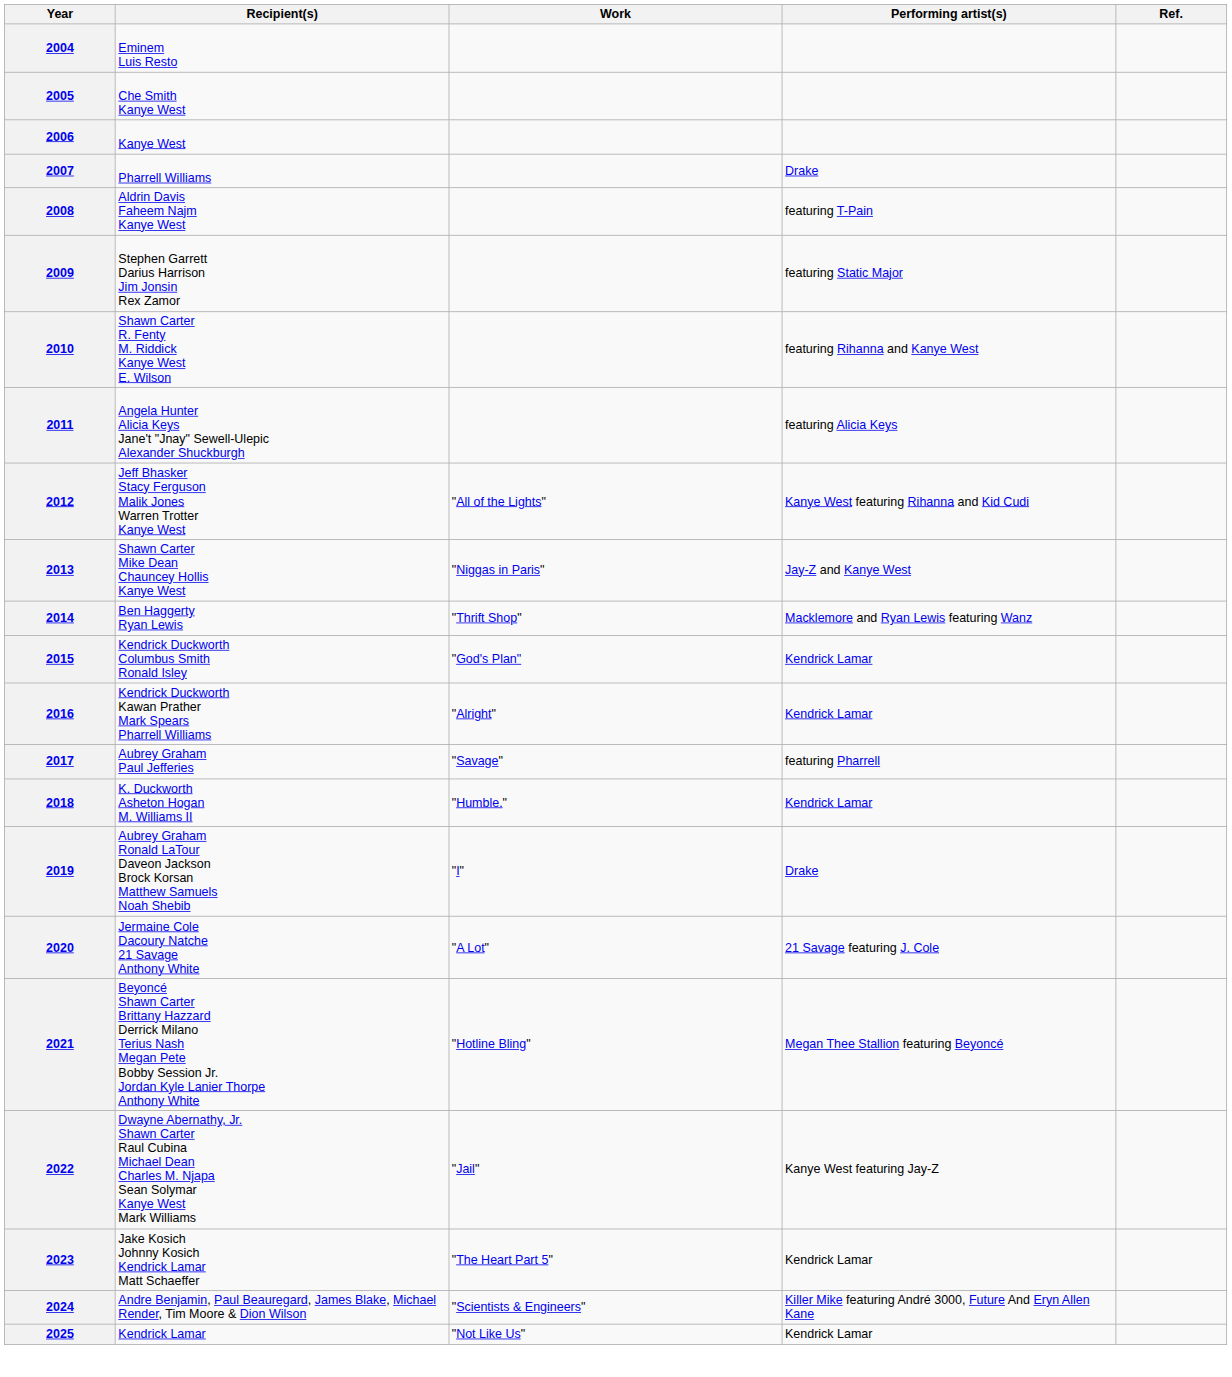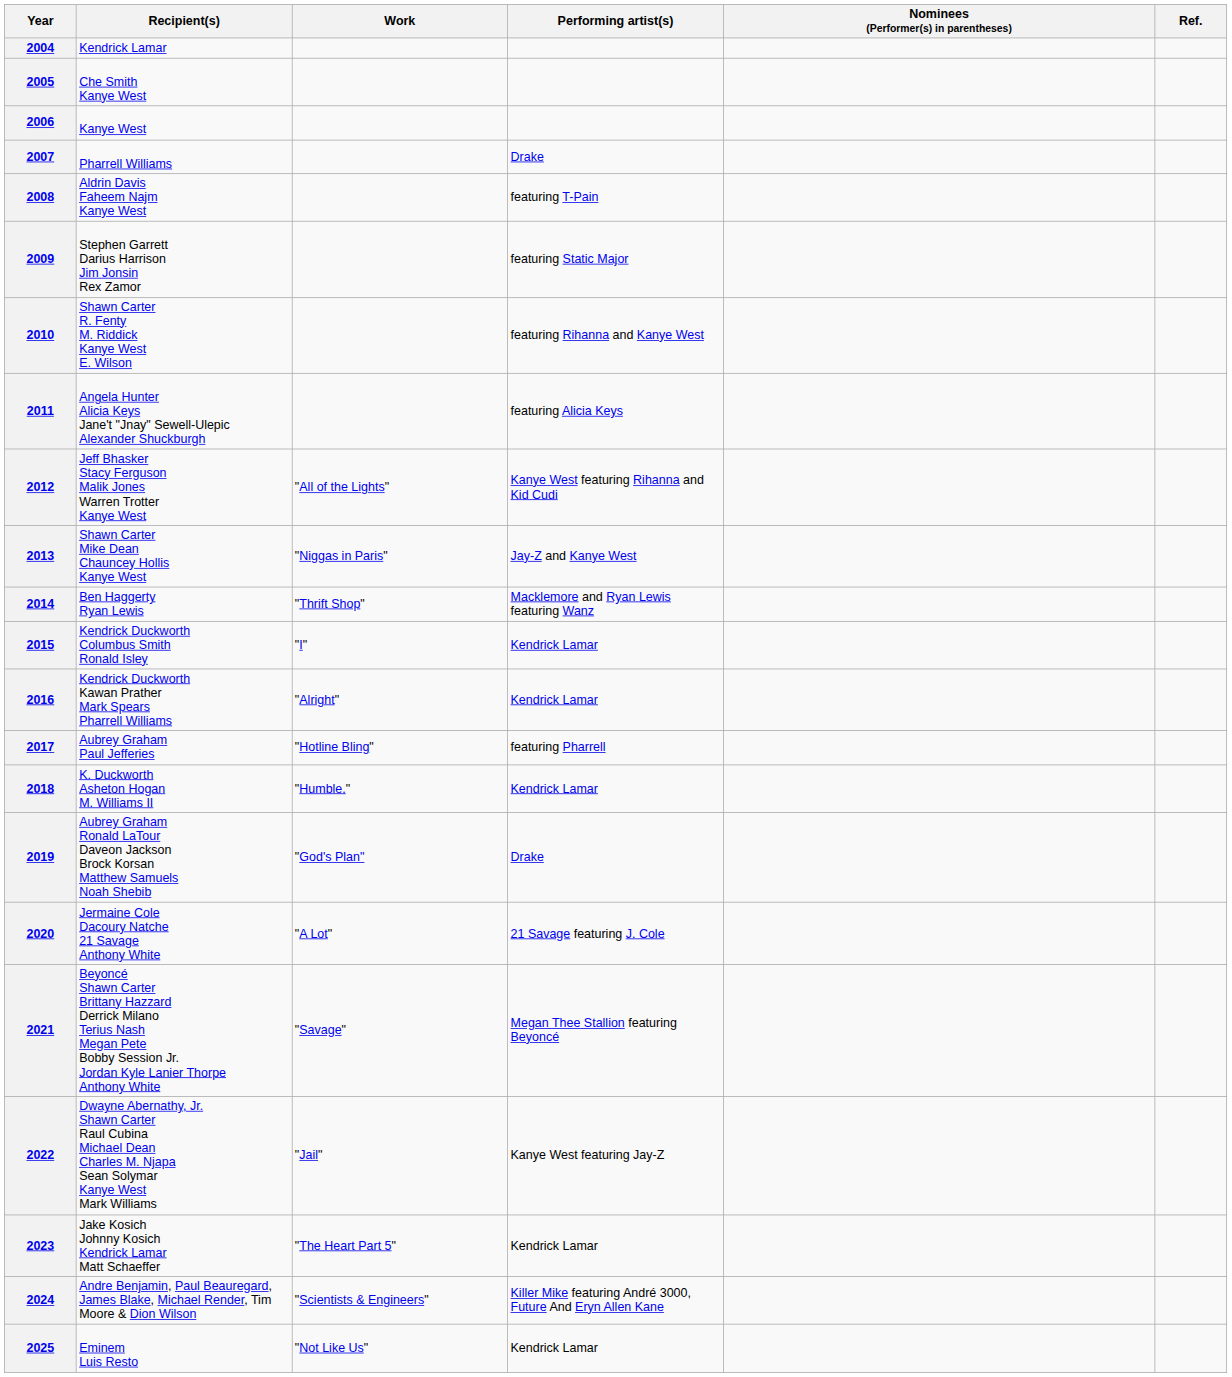 <table class="wikitable">
 <tr>
 <th width="5%">Year</th>
 <th width="15%">Recipient(s)</th>
 <th width="15%">Work</th>
 <th width="15%">Performing artist(s)</th>
+<th width="30%" class=unsortable>Nominees<br><small>(Performer(s) in parentheses)</small></th>
 <th width="5%" class=unsortable>Ref.</th>
 </tr>
 <tr>
 <th scope="row" style="text-align:center;"><a href='#'>2004</a></th>
-<td><br><a href='#'>Eminem</a><br><a href='#'>Luis Resto</a></td>
+<td><a href='#'>Kendrick Lamar</a></td>
+<td></td>
 <td></td>
 <td></td>
 <td style="text-align:center;"></td>
 </tr>
 <tr>
 <th scope="row" style="text-align:center;"><a href='#'>2005</a></th>
 <td><br><a href='#'>Che Smith</a><br><a href='#'>Kanye West</a></td>
 <td></td>
 <td></td>
+<td></td>
 <td style="text-align:center;"></td>
 </tr>
 <tr>
 <th scope="row" style="text-align:center;"><a href='#'>2006</a></th>
 <td><br><a href='#'>Kanye West</a></td>
+<td></td>
 <td></td>
 <td></td>
 <td style="text-align:center;"></td>
 </tr>
 <tr>
 <th scope="row" style="text-align:center;"><a href='#'>2007</a></th>
 <td><br><a href='#'>Pharrell Williams</a></td>
 <td></td>
 <td><a href='#'>Drake</a></td>
+<td></td>
 <td style="text-align:center;"></td>
 </tr>
 <tr>
 <th scope="row" style="text-align:center;"><a href='#'>2008</a></th>
 <td><a href='#'>Aldrin Davis</a><br><a href='#'>Faheem Najm</a><br><a href='#'>Kanye West</a></td>
 <td></td>
 <td> featuring <a href='#'>T-Pain</a></td>
+<td></td>
 <td style="text-align:center;"></td>
 </tr>
 <tr>
 <th scope="row" style="text-align:center;"><a href='#'>2009</a></th>
 <td><br>Stephen Garrett<br>Darius Harrison<br><a href='#'>Jim Jonsin</a><br>Rex Zamor</td>
 <td></td>
 <td> featuring <a href='#'>Static Major</a></td>
+<td></td>
 <td style="text-align:center;"></td>
 </tr>
 <tr>
 <th scope="row" style="text-align:center;"><a href='#'>2010</a></th>
 <td><a href='#'>Shawn Carter</a> <br><a href='#'>R. Fenty</a><br> <a href='#'>M. Riddick</a> <br><a href='#'>Kanye West</a><br> <a href='#'>E. Wilson</a></td>
 <td></td>
 <td> featuring <a href='#'>Rihanna</a> and <a href='#'>Kanye West</a></td>
+<td></td>
 <td style="text-align:center;"></td>
 </tr>
 <tr>
 <th scope="row" style="text-align:center;"><a href='#'>2011</a></th>
 <td><br><a href='#'>Angela Hunter</a><br><a href='#'>Alicia Keys</a><br>Jane't "Jnay" Sewell-Ulepic<br><a href='#'>Alexander Shuckburgh</a></td>
 <td></td>
 <td> featuring <a href='#'>Alicia Keys</a></td>
+<td></td>
 <td style="text-align:center;"></td>
 </tr>
 <tr>
 <th scope="row" style="text-align:center;"><a href='#'>2012</a></th>
 <td><a href='#'>Jeff Bhasker</a><br><a href='#'>Stacy Ferguson</a><br><a href='#'>Malik Jones</a><br>Warren Trotter<br><a href='#'>Kanye West</a></td>
 <td>"<a href='#'>All of the Lights</a>"</td>
 <td><a href='#'>Kanye West</a> featuring <a href='#'>Rihanna</a> and <a href='#'>Kid Cudi</a></td>
+<td></td>
 <td style="text-align:center;"></td>
 </tr>
 <tr>
 <th scope="row" style="text-align:center;"><a href='#'>2013</a></th>
 <td><a href='#'>Shawn Carter</a><br><a href='#'>Mike Dean</a><br><a href='#'>Chauncey Hollis</a><br><a href='#'>Kanye West</a></td>
 <td>"<a href='#'>Niggas in Paris</a>"</td>
 <td><a href='#'>Jay-Z</a> and <a href='#'>Kanye West</a></td>
+<td></td>
 <td style="text-align:center;"></td>
 </tr>
 <tr>
 <th scope="row" style="text-align:center;"><a href='#'>2014</a></th>
 <td><a href='#'>Ben Haggerty</a><br><a href='#'>Ryan Lewis</a></td>
 <td>"<a href='#'>Thrift Shop</a>"</td>
 <td><a href='#'>Macklemore</a> and <a href='#'>Ryan Lewis</a> featuring <a href='#'>Wanz</a></td>
 <td></td>
+<td></td>
 </tr>
 <tr>
 <th scope="row" style="text-align:center;"><a href='#'>2015</a></th>
 <td><a href='#'>Kendrick Duckworth</a><br><a href='#'>Columbus Smith</a><br><a href='#'>Ronald Isley</a></td>
-<td>"<a href='#'>God's Plan"</a></td>
+<td>"<a href='#'>I</a>"</td>
 <td><a href='#'>Kendrick Lamar</a></td>
+<td></td>
 <td style="text-align:center;"></td>
 </tr>
 <tr>
 <th scope="row" style="text-align:center;"><a href='#'>2016</a></th>
 <td><a href='#'>Kendrick Duckworth</a><br>Kawan Prather<br><a href='#'>Mark Spears</a><br><a href='#'>Pharrell Williams</a></td>
 <td>"<a href='#'>Alright</a>"</td>
 <td><a href='#'>Kendrick Lamar</a></td>
+<td></td>
 <td style="text-align:center;"></td>
 </tr>
 <tr>
 <th scope="row" style="text-align:center;"><a href='#'>2017</a></th>
 <td><a href='#'>Aubrey Graham</a><br><a href='#'>Paul Jefferies</a></td>
-<td>"<a href='#'>Savage</a>"</td>
+<td>"<a href='#'>Hotline Bling</a>"</td>
 <td> featuring <a href='#'>Pharrell</a></td>
+<td></td>
 <td style="text-align:center;"></td>
 </tr>
 <tr>
 <th scope="row" style="text-align:center;"><a href='#'>2018</a></th>
 <td><a href='#'>K. Duckworth</a><br><a href='#'>Asheton Hogan</a><br><a href='#'>M. Williams II</a></td>
 <td>"<a href='#'>Humble.</a>"</td>
 <td><a href='#'>Kendrick Lamar</a></td>
+<td></td>
 <td align="center"></td>
 </tr>
 <tr>
 <th scope="row" style="text-align:center;"><a href='#'>2019</a></th>
 <td><a href='#'>Aubrey Graham</a><br><a href='#'>Ronald LaTour</a><br>Daveon Jackson<br>Brock Korsan<br><a href='#'>Matthew Samuels</a><br><a href='#'>Noah Shebib</a></td>
-<td>"<a href='#'>I</a>"</td>
+<td>"<a href='#'>God's Plan"</a></td>
 <td><a href='#'>Drake</a></td>
+<td></td>
 <td align="center"></td>
 </tr>
 <tr>
 <th scope="row" style="text-align:center;"><a href='#'>2020</a></th>
 <td><a href='#'>Jermaine Cole</a><br><a href='#'>Dacoury Natche</a><br><a href='#'>21 Savage</a><br><a href='#'>Anthony White</a></td>
 <td>"<a href='#'>A Lot</a>"</td>
 <td><a href='#'>21 Savage</a> featuring <a href='#'>J. Cole</a></td>
+<td></td>
 <td align="center"></td>
 </tr>
 <tr>
 <th scope="row" style="text-align:center;"><a href='#'>2021</a></th>
 <td><a href='#'>Beyoncé</a><br><a href='#'>Shawn Carter</a><br><a href='#'>Brittany Hazzard</a><br>Derrick Milano<br><a href='#'>Terius Nash</a><br><a href='#'>Megan Pete</a><br>Bobby Session Jr.<br><a href='#'>Jordan Kyle Lanier Thorpe</a><br><a href='#'>Anthony White</a></td>
-<td>"<a href='#'>Hotline Bling</a>"</td>
+<td>"<a href='#'>Savage</a>"</td>
 <td><a href='#'>Megan Thee Stallion</a> featuring <a href='#'>Beyoncé</a></td>
+<td></td>
 <td align="center"></td>
 </tr>
 <tr>
 <th scope="row" style="text-align:center;"><a href='#'>2022</a></th>
 <td><a href='#'>Dwayne Abernathy, Jr.</a><br><a href='#'>Shawn Carter</a><br>Raul Cubina<br><a href='#'>Michael Dean</a><br><a href='#'>Charles M. Njapa</a><br>Sean Solymar<br><a href='#'>Kanye West</a><br>Mark Williams</td>
 <td>"<a href='#'>Jail</a>"</td>
 <td>Kanye West featuring Jay-Z</td>
+<td></td>
 <td align="center"></td>
 </tr>
 <tr>
 <th><a href='#'>2023</a></th>
 <td>Jake Kosich<br>Johnny Kosich<br><a href='#'>Kendrick Lamar</a><br>Matt Schaeffer</td>
 <td>"<a href='#'>The Heart Part 5</a>"</td>
 <td>Kendrick Lamar</td>
 <td></td>
+<td></td>
 </tr>
 <tr>
 <th><a href='#'>2024</a></th>
 <td><a href='#'>Andre Benjamin</a>, <a href='#'>Paul Beauregard</a>, <a href='#'>James Blake</a>, <a href='#'>Michael Render</a>, Tim Moore & <a href='#'>Dion Wilson</a></td>
 <td>"<a href='#'>Scientists & Engineers</a>"</td>
 <td><a href='#'>Killer Mike</a> featuring André 3000, <a href='#'>Future</a> And <a href='#'>Eryn Allen Kane</a></td>
 <td></td>
+<td></td>
 </tr>
 <tr>
 <th><a href='#'>2025</a></th>
-<td><a href='#'>Kendrick Lamar</a></td>
+<td><br><a href='#'>Eminem</a><br><a href='#'>Luis Resto</a></td>
 <td>"<a href='#'>Not Like Us</a>"</td>
 <td>Kendrick Lamar</td>
 <td></td>
+<td></td>
 </tr>
 </table>
